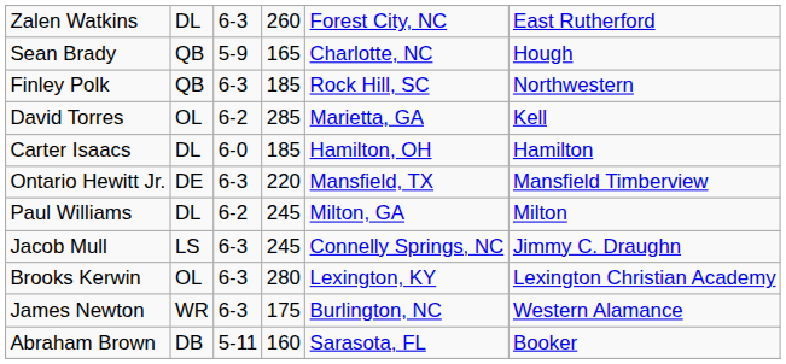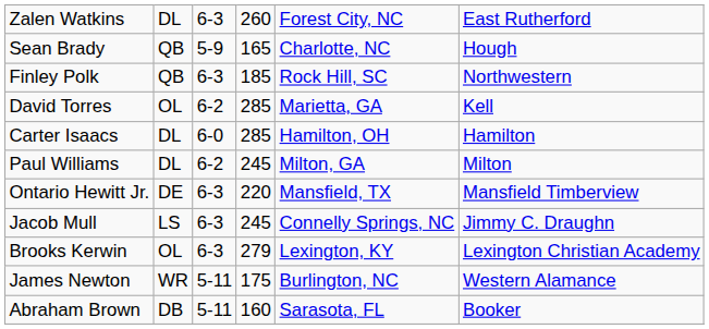 <table class="wikitable sortable">
 <tr>
 <td>Zalen Watkins</td>
 <td>DL</td>
 <td>6-3</td>
 <td>260</td>
 <td><a href='#'>Forest City, NC</a></td>
 <td><a href='#'>East Rutherford</a></td>
 </tr>
 <tr>
 <td>Sean Brady</td>
 <td>QB</td>
 <td>5-9</td>
 <td>165</td>
 <td><a href='#'>Charlotte, NC</a></td>
 <td><a href='#'>Hough</a></td>
 </tr>
 <tr>
 <td>Finley Polk</td>
 <td>QB</td>
 <td>6-3</td>
 <td>185</td>
 <td><a href='#'>Rock Hill, SC</a></td>
 <td><a href='#'>Northwestern</a></td>
 </tr>
 <tr>
 <td>David Torres</td>
 <td>OL</td>
 <td>6-2</td>
 <td>285</td>
 <td><a href='#'>Marietta, GA</a></td>
 <td><a href='#'>Kell</a></td>
 </tr>
 <tr>
 <td>Carter Isaacs</td>
 <td>DL</td>
 <td>6-0</td>
-<td>185</td>
+<td>285</td>
 <td><a href='#'>Hamilton, OH</a></td>
 <td><a href='#'>Hamilton</a></td>
+</tr>
+<tr>
+<td>Paul Williams</td>
+<td>DL</td>
+<td>6-2</td>
+<td>245</td>
+<td><a href='#'>Milton, GA</a></td>
+<td><a href='#'>Milton</a></td>
 </tr>
 <tr>
 <td>Ontario Hewitt Jr.</td>
 <td>DE</td>
 <td>6-3</td>
 <td>220</td>
 <td><a href='#'>Mansfield, TX</a></td>
 <td><a href='#'>Mansfield Timberview</a></td>
-</tr>
-<tr>
-<td>Paul Williams</td>
-<td>DL</td>
-<td>6-2</td>
-<td>245</td>
-<td><a href='#'>Milton, GA</a></td>
-<td><a href='#'>Milton</a></td>
 </tr>
 <tr>
 <td>Jacob Mull</td>
 <td>LS</td>
 <td>6-3</td>
 <td>245</td>
 <td><a href='#'>Connelly Springs, NC</a></td>
 <td><a href='#'>Jimmy C. Draughn</a></td>
 </tr>
 <tr>
 <td>Brooks Kerwin</td>
 <td>OL</td>
 <td>6-3</td>
-<td>280</td>
+<td>279</td>
 <td><a href='#'>Lexington, KY</a></td>
 <td><a href='#'>Lexington Christian Academy</a></td>
 </tr>
 <tr>
 <td>James Newton</td>
 <td>WR</td>
-<td>6-3</td>
+<td>5-11</td>
 <td>175</td>
 <td><a href='#'>Burlington, NC</a></td>
 <td><a href='#'>Western Alamance</a></td>
 </tr>
 <tr>
 <td>Abraham Brown</td>
 <td>DB</td>
 <td>5-11</td>
 <td>160</td>
 <td><a href='#'>Sarasota, FL</a></td>
 <td><a href='#'>Booker</a></td>
 </tr>
 <tr>
 </tr>
 </table>
